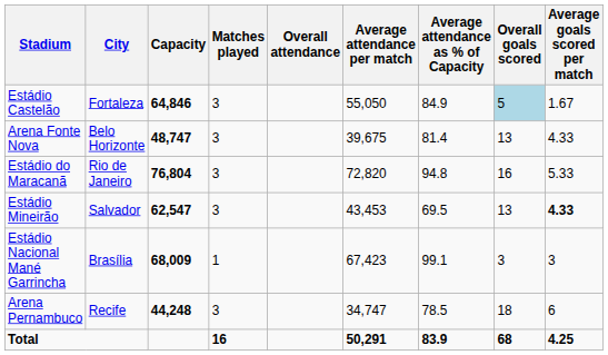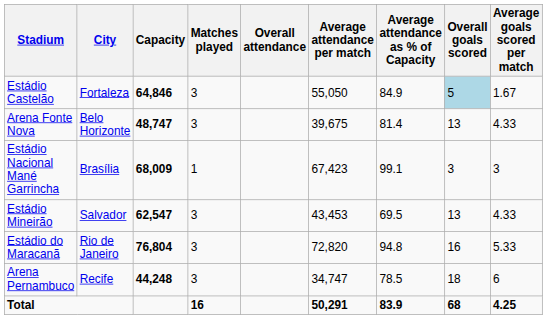 <table class="wikitable sortable">
 <tr>
 <th><a href='#'>Stadium</a></th>
 <th><a href='#'>City</a></th>
 <th>Capacity</th>
 <th>Matches played</th>
 <th>Overall<br>attendance</th>
 <th>Average<br>attendance<br>per match</th>
 <th>Average<br>attendance<br>as % of Capacity</th>
 <th>Overall<br>goals scored</th>
 <th>Average<br>goals scored<br>per match</th>
 </tr>
 <tr>
 <td><a href='#'>Estádio Castelão</a></td>
 <td><a href='#'>Fortaleza</a></td>
 <td><strong>64,846</strong></td>
 <td>3</td>
 <td></td>
 <td>55,050</td>
 <td>84.9</td>
 <td style="background: lightblue;">5</td>
 <td>1.67</td>
 </tr>
 <tr>
 <td><a href='#'>Arena Fonte Nova</a></td>
 <td><a href='#'>Belo Horizonte</a></td>
 <td><strong>48,747</strong></td>
 <td>3</td>
 <td></td>
 <td>39,675</td>
 <td>81.4</td>
 <td>13</td>
 <td>4.33</td>
 </tr>
 <tr>
-<td><a href='#'>Estádio do Maracanã</a></td>
-<td><a href='#'>Rio de Janeiro</a></td>
-<td><strong>76,804</strong></td>
+<td><a href='#'>Estádio Nacional Mané Garrincha</a></td>
+<td><a href='#'>Brasília</a></td>
+<td><strong> 68,009</strong></td>
+<td>1</td>
+<td></td>
+<td>67,423</td>
+<td>99.1</td>
 <td>3</td>
-<td></td>
-<td>72,820</td>
-<td>94.8</td>
-<td>16</td>
-<td>5.33</td>
+<td>3</td>
 </tr>
 <tr>
 <td><a href='#'>Estádio Mineirão</a></td>
 <td><a href='#'>Salvador</a></td>
 <td><strong>62,547</strong></td>
 <td>3</td>
 <td></td>
 <td>43,453</td>
 <td>69.5</td>
 <td>13</td>
-<td><strong>4.33</strong></td>
+<td>4.33</td>
 </tr>
 <tr>
-<td><a href='#'>Estádio Nacional Mané Garrincha</a></td>
-<td><a href='#'>Brasília</a></td>
-<td><strong> 68,009</strong></td>
-<td>1</td>
+<td><a href='#'>Estádio do Maracanã</a></td>
+<td><a href='#'>Rio de Janeiro</a></td>
+<td><strong>76,804</strong></td>
+<td>3</td>
 <td></td>
-<td>67,423</td>
-<td>99.1</td>
-<td>3</td>
-<td>3</td>
+<td>72,820</td>
+<td>94.8</td>
+<td>16</td>
+<td>5.33</td>
 </tr>
 <tr>
 <td><a href='#'>Arena Pernambuco</a></td>
 <td><a href='#'>Recife</a></td>
 <td><strong>44,248</strong></td>
 <td>3</td>
 <td></td>
 <td>34,747</td>
 <td>78.5</td>
 <td>18</td>
 <td>6</td>
 </tr>
 <tr class="sortbottom">
 <td colspan="2"><strong>Total</strong></td>
 <td><strong></strong></td>
 <td><strong>16</strong></td>
 <td><strong></strong></td>
 <td><strong>50,291</strong></td>
 <td><strong>83.9</strong></td>
 <td><strong>68</strong></td>
 <td><strong>4.25</strong></td>
 </tr>
 </table>
